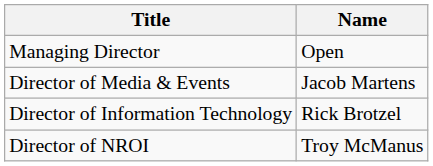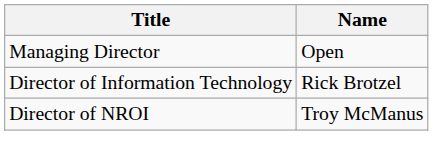 <table class="wikitable">
 <tr>
 <th>Title</th>
 <th>Name</th>
 </tr>
 <tr>
 <td>Managing Director</td>
 <td>Open</td>
 </tr>
 <tr>
-<td>Director of Media & Events</td>
-<td>Jacob Martens</td>
-</tr>
-<tr>
 <td>Director of Information Technology</td>
 <td>Rick Brotzel</td>
 </tr>
 <tr>
 <td>Director of NROI</td>
 <td>Troy McManus</td>
 </tr>
 </table>
